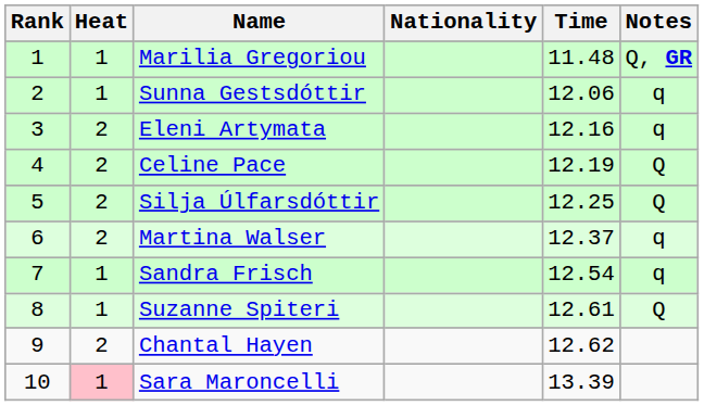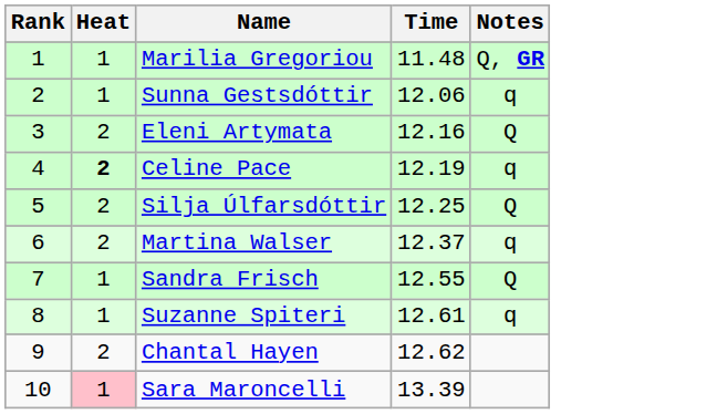 <table class="wikitable sortable" style="text-align:center; font-size:95%">
 <tr>
 <th>Rank</th>
 <th>Heat</th>
 <th>Name</th>
-<th>Nationality</th>
 <th>Time</th>
 <th>Notes</th>
 </tr>
 <tr bgcolor=ccffcc>
 <td>1</td>
 <td>1</td>
 <td align=left><a href='#'>Marilia Gregoriou</a></td>
-<td align=left></td>
 <td>11.48</td>
 <td>Q, <strong><a href='#'>GR</a></strong></td>
 </tr>
 <tr bgcolor=ccffcc>
 <td>2</td>
 <td>1</td>
 <td align=left><a href='#'>Sunna Gestsdóttir</a></td>
-<td align=left></td>
 <td>12.06</td>
 <td>q</td>
 </tr>
 <tr bgcolor=ccffcc>
 <td>3</td>
 <td>2</td>
 <td align=left><a href='#'>Eleni Artymata</a></td>
-<td align=left></td>
 <td>12.16</td>
-<td>q</td>
+<td>Q</td>
 </tr>
 <tr bgcolor=ccffcc>
 <td>4</td>
-<td>2</td>
+<td><strong>2</strong></td>
 <td align=left><a href='#'>Celine Pace</a></td>
-<td align=left></td>
 <td>12.19</td>
-<td>Q</td>
+<td>q</td>
 </tr>
 <tr bgcolor=ccffcc>
 <td>5</td>
 <td>2</td>
 <td align=left><a href='#'>Silja Úlfarsdóttir</a></td>
-<td align=left></td>
 <td>12.25</td>
 <td>Q</td>
 </tr>
 <tr bgcolor=ddffdd>
 <td>6</td>
 <td>2</td>
 <td align=left><a href='#'>Martina Walser</a></td>
-<td align=left></td>
 <td>12.37</td>
 <td>q</td>
 </tr>
 <tr bgcolor=ccffcc>
 <td>7</td>
 <td>1</td>
 <td align=left><a href='#'>Sandra Frisch</a></td>
-<td align=left></td>
-<td>12.54</td>
-<td>q</td>
+<td>12.55</td>
+<td>Q</td>
 </tr>
 <tr bgcolor=ddffdd>
 <td>8</td>
 <td>1</td>
 <td align=left><a href='#'>Suzanne Spiteri</a></td>
-<td align=left></td>
 <td>12.61</td>
-<td>Q</td>
+<td>q</td>
 </tr>
 <tr>
 <td>9</td>
 <td>2</td>
 <td align=left><a href='#'>Chantal Hayen</a></td>
-<td align=left></td>
 <td>12.62</td>
 <td></td>
 </tr>
 <tr>
 <td>10</td>
 <td style="background: pink;">1</td>
 <td align=left><a href='#'>Sara Maroncelli</a></td>
-<td align=left></td>
 <td>13.39</td>
 <td></td>
 </tr>
 </table>
